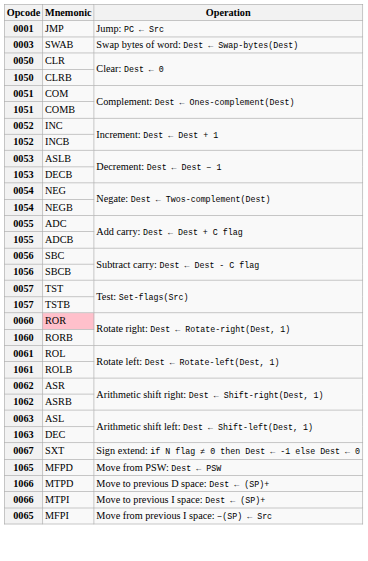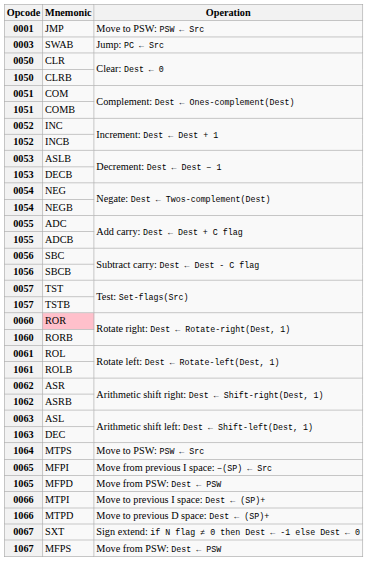 <table class="wikitable">
 <tr>
 <th>Opcode</th>
 <th>Mnemonic</th>
 <th>Operation</th>
 </tr>
 <tr>
 <th>0001</th>
 <td>JMP</td>
-<td>Jump: <code>PC ← Src</code></td>
+<td>Move to PSW: <code>PSW ← Src</code></td>
 </tr>
 <tr>
 <th>0003</th>
 <td>SWAB</td>
-<td>Swap bytes of word: <code>Dest ← Swap-bytes(Dest)</code></td>
+<td>Jump: <code>PC ← Src</code></td>
 </tr>
 <tr>
 <th>0050</th>
 <td>CLR</td>
 <td rowspan=2>Clear: <code>Dest ← 0</code></td>
 </tr>
 <tr>
 <th>1050</th>
 <td>CLRB</td>
 </tr>
 <tr>
 <th>0051</th>
 <td>COM</td>
 <td rowspan=2>Complement: <code>Dest ← Ones-complement(Dest)</code></td>
 </tr>
 <tr>
 <th>1051</th>
 <td>COMB</td>
 </tr>
 <tr>
 <th>0052</th>
 <td>INC</td>
 <td rowspan=2>Increment: <code>Dest ← Dest + 1</code></td>
 </tr>
 <tr>
 <th>1052</th>
 <td>INCB</td>
 </tr>
 <tr>
 <th>0053</th>
 <td>ASLB</td>
 <td rowspan=2>Decrement: <code>Dest ← Dest − 1</code></td>
 </tr>
 <tr>
 <th>1053</th>
 <td>DECB</td>
 </tr>
 <tr>
 <th>0054</th>
 <td>NEG</td>
 <td rowspan=2>Negate: <code>Dest ← Twos-complement(Dest)</code></td>
 </tr>
 <tr>
 <th>1054</th>
 <td>NEGB</td>
 </tr>
 <tr>
 <th>0055</th>
 <td>ADC</td>
 <td rowspan=2>Add carry: <code>Dest ← Dest + C flag</code></td>
 </tr>
 <tr>
 <th>1055</th>
 <td>ADCB</td>
 </tr>
 <tr>
 <th>0056</th>
 <td>SBC</td>
 <td rowspan=2>Subtract carry: <code>Dest ← Dest - C flag</code></td>
 </tr>
 <tr>
 <th>1056</th>
 <td>SBCB</td>
 </tr>
 <tr>
 <th>0057</th>
 <td>TST</td>
 <td rowspan=2>Test: <code>Set-flags(Src)</code></td>
 </tr>
 <tr>
 <th>1057</th>
 <td>TSTB</td>
 </tr>
 <tr>
 <th>0060</th>
 <td style="background: pink;">ROR</td>
 <td rowspan=2>Rotate right: <code>Dest ← Rotate-right(Dest, 1)</code></td>
 </tr>
 <tr>
 <th>1060</th>
 <td>RORB</td>
 </tr>
 <tr>
 <th>0061</th>
 <td>ROL</td>
 <td rowspan=2>Rotate left: <code>Dest ← Rotate-left(Dest, 1)</code></td>
 </tr>
 <tr>
 <th>1061</th>
 <td>ROLB</td>
 </tr>
 <tr>
 <th>0062</th>
 <td>ASR</td>
 <td rowspan=2>Arithmetic shift right: <code>Dest ← Shift-right(Dest, 1)</code></td>
 </tr>
 <tr>
 <th>1062</th>
 <td>ASRB</td>
 </tr>
 <tr>
 <th>0063</th>
 <td>ASL</td>
 <td rowspan=2>Arithmetic shift left: <code>Dest ← Shift-left(Dest, 1)</code></td>
 </tr>
 <tr>
 <th>1063</th>
 <td>DEC</td>
 </tr>
 <tr>
-<th>0067</th>
-<td>SXT</td>
-<td>Sign extend: <code>if N flag ≠ 0 then Dest ← -1 else Dest ← 0</code></td>
+<th>1064</th>
+<td>MTPS</td>
+<td>Move to PSW: <code>PSW ← Src</code></td>
+</tr>
+<tr>
+<th>0065</th>
+<td>MFPI</td>
+<td>Move from previous I space: <code>−(SP) ← Src</code></td>
 </tr>
 <tr>
 <th>1065</th>
 <td>MFPD</td>
 <td>Move from PSW: <code>Dest ← PSW</code></td>
 </tr>
 <tr>
+<th>0066</th>
+<td>MTPI</td>
+<td>Move to previous I space: <code>Dest ← (SP)+</code></td>
+</tr>
+<tr>
 <th>1066</th>
 <td>MTPD</td>
 <td>Move to previous D space: <code>Dest ← (SP)+</code></td>
 </tr>
 <tr>
-<th>0066</th>
-<td>MTPI</td>
-<td>Move to previous I space: <code>Dest ← (SP)+</code></td>
+<th>0067</th>
+<td>SXT</td>
+<td>Sign extend: <code>if N flag ≠ 0 then Dest ← -1 else Dest ← 0</code></td>
 </tr>
 <tr>
-<th>0065</th>
-<td>MFPI</td>
-<td>Move from previous I space: <code>−(SP) ← Src</code></td>
+<th>1067</th>
+<td>MFPS</td>
+<td>Move from PSW: <code>Dest ← PSW</code></td>
 </tr>
 </table>
